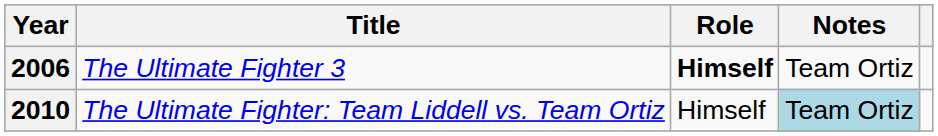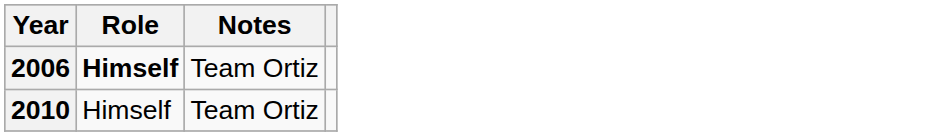 <table class="wikitable plainrowheaders sortable">
 <tr>
 <th scope="col">Year</th>
-<th scope="col">Title</th>
 <th scope="col">Role</th>
 <th scope="col" class="unsortable">Notes</th>
 <th style="text-align: center;" class="unsortable"></th>
 </tr>
 <tr>
 <th scope="row">2006</th>
-<td scope="row"><em><a href='#'>The Ultimate Fighter 3</a></em></td>
 <td><strong>Himself</strong></td>
 <td>Team Ortiz</td>
 <td style="text-align: center;"></td>
 </tr>
 <tr>
 <th scope="row">2010</th>
-<td scope="row"><em><a href='#'>The Ultimate Fighter: Team Liddell vs. Team Ortiz</a></em></td>
 <td>Himself</td>
-<td style="background: lightblue;">Team Ortiz</td>
+<td>Team Ortiz</td>
 <td style="text-align: center;"></td>
 </tr>
 </table>
